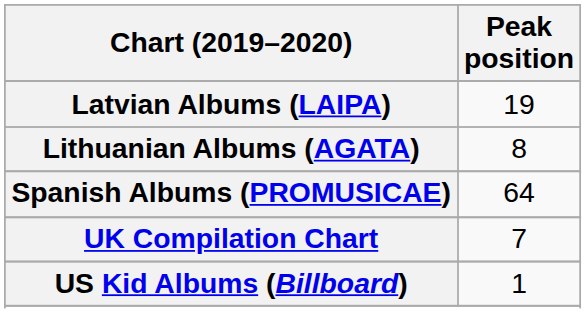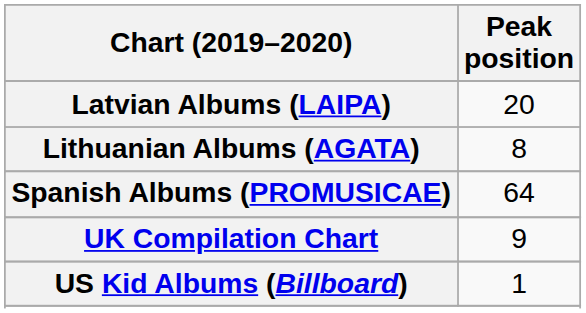 <table class="wikitable sortable plainrowheaders" style="text-align:center">
 <tr>
 <th scope="col">Chart (2019–2020)</th>
 <th scope="col">Peak<br>position</th>
 </tr>
 <tr>
 </tr>
 <tr>
 </tr>
 <tr>
 </tr>
 <tr>
 </tr>
 <tr>
 </tr>
 <tr>
 </tr>
 <tr>
 </tr>
 <tr>
 </tr>
 <tr>
 </tr>
 <tr>
 </tr>
 <tr>
 <th scope="row">Latvian Albums (<a href='#'>LAIPA</a>)</th>
-<td>19</td>
+<td>20</td>
 </tr>
 <tr>
 <th scope="row">Lithuanian Albums (<a href='#'>AGATA</a>)</th>
 <td>8</td>
 </tr>
 <tr>
 </tr>
 <tr>
 </tr>
 <tr>
 <th scope="row">Spanish Albums (<a href='#'>PROMUSICAE</a>)</th>
 <td>64</td>
 </tr>
 <tr>
 </tr>
 <tr>
 </tr>
 <tr>
 <th scope="row"><a href='#'>UK Compilation Chart</a></th>
-<td>7</td>
+<td>9</td>
 </tr>
 <tr>
 </tr>
 <tr>
 <th scope="row">US <a href='#'>Kid Albums</a> (<em><a href='#'>Billboard</a></em>)</th>
 <td>1</td>
 </tr>
 <tr>
 </tr>
 <tr>
 </tr>
 <tr>
 </tr>
 </table>
